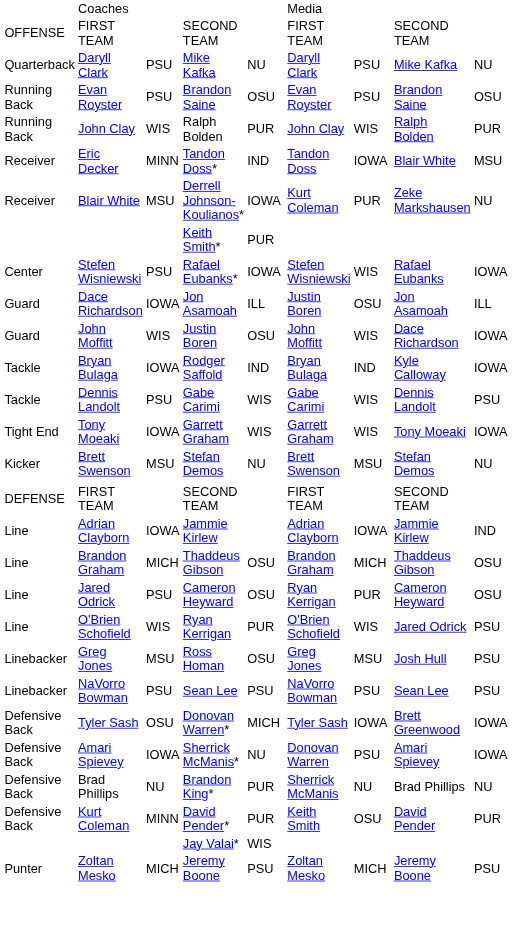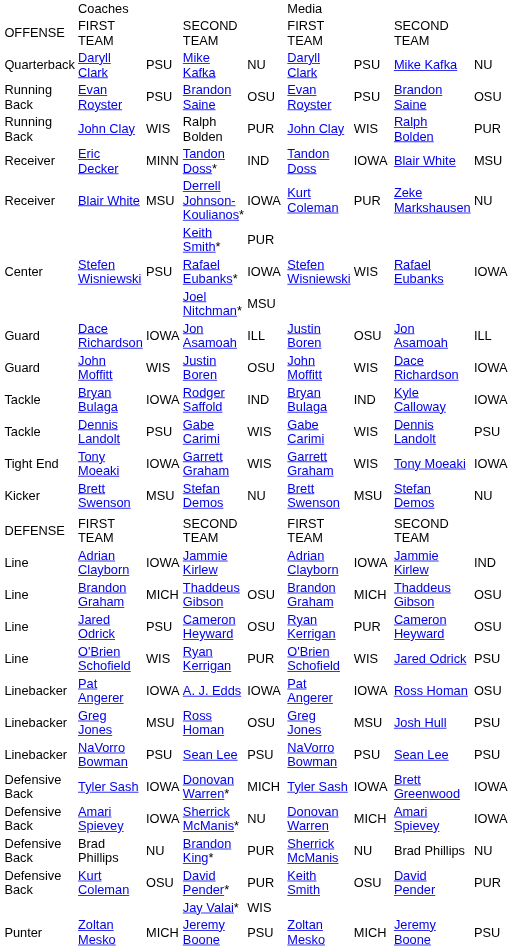 <table>
 <tr>
 <td></td>
 <td>Coaches</td>
 <td></td>
 <td></td>
 <td></td>
 <td></td>
 <td>Media</td>
 <td></td>
 <td></td>
 <td></td>
 <td></td>
 </tr>
 <tr>
 <td>OFFENSE</td>
 <td>FIRST TEAM</td>
 <td></td>
 <td>SECOND TEAM</td>
 <td></td>
 <td></td>
 <td>FIRST TEAM</td>
 <td></td>
 <td></td>
 <td>SECOND TEAM</td>
 <td></td>
 </tr>
 <tr>
 <td>Quarterback</td>
 <td><a href='#'>Daryll Clark</a></td>
 <td>PSU</td>
 <td><a href='#'>Mike Kafka</a></td>
 <td>NU</td>
 <td></td>
 <td><a href='#'>Daryll Clark</a></td>
 <td>PSU</td>
 <td></td>
 <td><a href='#'>Mike Kafka</a></td>
 <td>NU</td>
 </tr>
 <tr>
 <td>Running Back</td>
 <td><a href='#'>Evan Royster</a></td>
 <td>PSU</td>
 <td><a href='#'>Brandon Saine</a></td>
 <td>OSU</td>
 <td></td>
 <td><a href='#'>Evan Royster</a></td>
 <td>PSU</td>
 <td></td>
 <td><a href='#'>Brandon Saine</a></td>
 <td>OSU</td>
 </tr>
 <tr>
 <td>Running Back</td>
 <td><a href='#'>John Clay</a></td>
 <td>WIS</td>
 <td>Ralph Bolden</td>
 <td>PUR</td>
 <td></td>
 <td><a href='#'>John Clay</a></td>
 <td>WIS</td>
 <td></td>
 <td><a href='#'>Ralph Bolden</a></td>
 <td>PUR</td>
 </tr>
 <tr>
 <td>Receiver</td>
 <td><a href='#'>Eric Decker</a></td>
 <td>MINN</td>
 <td><a href='#'>Tandon Doss</a>*</td>
 <td>IND</td>
 <td></td>
 <td><a href='#'>Tandon Doss</a></td>
 <td>IOWA</td>
 <td></td>
 <td><a href='#'>Blair White</a></td>
 <td>MSU</td>
 </tr>
 <tr>
 <td>Receiver</td>
 <td><a href='#'>Blair White</a></td>
 <td>MSU</td>
 <td><a href='#'>Derrell Johnson-Koulianos</a>*</td>
 <td>IOWA</td>
 <td></td>
 <td><a href='#'>Kurt Coleman</a></td>
 <td>PUR</td>
 <td></td>
 <td><a href='#'>Zeke Markshausen</a></td>
 <td>NU</td>
 </tr>
 <tr>
 <td></td>
 <td></td>
 <td></td>
 <td><a href='#'>Keith Smith</a>*</td>
 <td>PUR</td>
 <td></td>
 <td></td>
 <td></td>
 <td></td>
 <td></td>
 <td></td>
 </tr>
 <tr>
 <td>Center</td>
 <td><a href='#'>Stefen Wisniewski</a></td>
 <td>PSU</td>
 <td><a href='#'>Rafael Eubanks</a>*</td>
 <td>IOWA</td>
 <td></td>
 <td><a href='#'>Stefen Wisniewski</a></td>
 <td>WIS</td>
 <td></td>
 <td><a href='#'>Rafael Eubanks</a></td>
 <td>IOWA</td>
+</tr>
+<tr>
+<td></td>
+<td></td>
+<td></td>
+<td><a href='#'>Joel Nitchman</a>*</td>
+<td>MSU</td>
+<td></td>
+<td></td>
+<td></td>
+<td></td>
+<td></td>
+<td></td>
 </tr>
 <tr>
 <td>Guard</td>
 <td><a href='#'>Dace Richardson</a></td>
 <td>IOWA</td>
 <td><a href='#'>Jon Asamoah</a></td>
 <td>ILL</td>
 <td></td>
 <td><a href='#'>Justin Boren</a></td>
 <td>OSU</td>
 <td></td>
 <td><a href='#'>Jon Asamoah</a></td>
 <td>ILL</td>
 </tr>
 <tr>
 <td>Guard</td>
 <td><a href='#'>John Moffitt</a></td>
 <td>WIS</td>
 <td><a href='#'>Justin Boren</a></td>
 <td>OSU</td>
 <td></td>
 <td><a href='#'>John Moffitt</a></td>
 <td>WIS</td>
 <td></td>
 <td><a href='#'>Dace Richardson</a></td>
 <td>IOWA</td>
 </tr>
 <tr>
 <td>Tackle</td>
 <td><a href='#'>Bryan Bulaga</a></td>
 <td>IOWA</td>
 <td><a href='#'>Rodger Saffold</a></td>
 <td>IND</td>
 <td></td>
 <td><a href='#'>Bryan Bulaga</a></td>
 <td>IND</td>
 <td></td>
 <td><a href='#'>Kyle Calloway</a></td>
 <td>IOWA</td>
 </tr>
 <tr>
 <td>Tackle</td>
 <td><a href='#'>Dennis Landolt</a></td>
 <td>PSU</td>
 <td><a href='#'>Gabe Carimi</a></td>
 <td>WIS</td>
 <td></td>
 <td><a href='#'>Gabe Carimi</a></td>
 <td>WIS</td>
 <td></td>
 <td><a href='#'>Dennis Landolt</a></td>
 <td>PSU</td>
 </tr>
 <tr>
 <td>Tight End</td>
 <td><a href='#'>Tony Moeaki</a></td>
 <td>IOWA</td>
 <td><a href='#'>Garrett Graham</a></td>
 <td>WIS</td>
 <td></td>
 <td><a href='#'>Garrett Graham</a></td>
 <td>WIS</td>
 <td></td>
 <td><a href='#'>Tony Moeaki</a></td>
 <td>IOWA</td>
 </tr>
 <tr>
 <td>Kicker</td>
 <td><a href='#'>Brett Swenson</a></td>
 <td>MSU</td>
 <td><a href='#'>Stefan Demos</a></td>
 <td>NU</td>
 <td></td>
 <td><a href='#'>Brett Swenson</a></td>
 <td>MSU</td>
 <td></td>
 <td><a href='#'>Stefan Demos</a></td>
 <td>NU</td>
 </tr>
 <tr>
 <td></td>
 <td></td>
 <td></td>
 <td></td>
 <td></td>
 <td></td>
 <td></td>
 <td></td>
 <td></td>
 <td></td>
 <td></td>
 </tr>
 <tr>
 <td>DEFENSE</td>
 <td>FIRST TEAM</td>
 <td></td>
 <td>SECOND TEAM</td>
 <td></td>
 <td></td>
 <td>FIRST TEAM</td>
 <td></td>
 <td></td>
 <td>SECOND TEAM</td>
 <td></td>
 </tr>
 <tr>
 <td>Line</td>
 <td><a href='#'>Adrian Clayborn</a></td>
 <td>IOWA</td>
 <td><a href='#'>Jammie Kirlew</a></td>
 <td></td>
 <td></td>
 <td><a href='#'>Adrian Clayborn</a></td>
 <td>IOWA</td>
 <td></td>
 <td><a href='#'>Jammie Kirlew</a></td>
 <td>IND</td>
 </tr>
 <tr>
 <td>Line</td>
 <td><a href='#'>Brandon Graham</a></td>
 <td>MICH</td>
 <td><a href='#'>Thaddeus Gibson</a></td>
 <td>OSU</td>
 <td></td>
 <td><a href='#'>Brandon Graham</a></td>
 <td>MICH</td>
 <td></td>
 <td><a href='#'>Thaddeus Gibson</a></td>
 <td>OSU</td>
 </tr>
 <tr>
 <td>Line</td>
 <td><a href='#'>Jared Odrick</a></td>
 <td>PSU</td>
 <td><a href='#'>Cameron Heyward</a></td>
 <td>OSU</td>
 <td></td>
 <td><a href='#'>Ryan Kerrigan</a></td>
 <td>PUR</td>
 <td></td>
 <td><a href='#'>Cameron Heyward</a></td>
 <td>OSU</td>
 </tr>
 <tr>
 <td>Line</td>
 <td><a href='#'>O'Brien Schofield</a></td>
 <td>WIS</td>
 <td><a href='#'>Ryan Kerrigan</a></td>
 <td>PUR</td>
 <td></td>
 <td><a href='#'>O'Brien Schofield</a></td>
 <td>WIS</td>
 <td></td>
 <td><a href='#'>Jared Odrick</a></td>
 <td>PSU</td>
 </tr>
 <tr>
 <td>Linebacker</td>
+<td><a href='#'>Pat Angerer</a></td>
+<td>IOWA</td>
+<td><a href='#'>A. J. Edds</a></td>
+<td>IOWA</td>
+<td></td>
+<td><a href='#'>Pat Angerer</a></td>
+<td>IOWA</td>
+<td></td>
+<td><a href='#'>Ross Homan</a></td>
+<td>OSU</td>
+</tr>
+<tr>
+<td>Linebacker</td>
 <td><a href='#'>Greg Jones</a></td>
 <td>MSU</td>
 <td><a href='#'>Ross Homan</a></td>
 <td>OSU</td>
 <td></td>
 <td><a href='#'>Greg Jones</a></td>
 <td>MSU</td>
 <td></td>
 <td><a href='#'>Josh Hull</a></td>
 <td>PSU</td>
 </tr>
 <tr>
 <td>Linebacker</td>
 <td><a href='#'>NaVorro Bowman</a></td>
 <td>PSU</td>
 <td><a href='#'>Sean Lee</a></td>
 <td>PSU</td>
 <td></td>
 <td><a href='#'>NaVorro Bowman</a></td>
 <td>PSU</td>
 <td></td>
 <td><a href='#'>Sean Lee</a></td>
 <td>PSU</td>
 </tr>
 <tr>
 <td>Defensive Back</td>
 <td><a href='#'>Tyler Sash</a></td>
-<td>OSU</td>
+<td>IOWA</td>
 <td><a href='#'>Donovan Warren</a>*</td>
 <td>MICH</td>
 <td></td>
 <td><a href='#'>Tyler Sash</a></td>
 <td>IOWA</td>
 <td></td>
 <td><a href='#'>Brett Greenwood</a></td>
 <td>IOWA</td>
 </tr>
 <tr>
 <td>Defensive Back</td>
 <td><a href='#'>Amari Spievey</a></td>
 <td>IOWA</td>
 <td><a href='#'>Sherrick McManis</a>*</td>
 <td>NU</td>
 <td></td>
 <td><a href='#'>Donovan Warren</a></td>
-<td>PSU</td>
+<td>MICH</td>
 <td></td>
 <td><a href='#'>Amari Spievey</a></td>
 <td>IOWA</td>
 </tr>
 <tr>
 <td>Defensive Back</td>
 <td>Brad Phillips</td>
 <td>NU</td>
 <td><a href='#'>Brandon King</a>*</td>
 <td>PUR</td>
 <td></td>
 <td><a href='#'>Sherrick McManis</a></td>
 <td>NU</td>
 <td></td>
 <td>Brad Phillips</td>
 <td>NU</td>
 </tr>
 <tr>
 <td>Defensive Back</td>
 <td><a href='#'>Kurt Coleman</a></td>
-<td>MINN</td>
+<td>OSU</td>
 <td><a href='#'>David Pender</a>*</td>
 <td>PUR</td>
 <td></td>
 <td><a href='#'>Keith Smith</a></td>
 <td>OSU</td>
 <td></td>
 <td><a href='#'>David Pender</a></td>
 <td>PUR</td>
 </tr>
 <tr>
 <td></td>
 <td></td>
 <td></td>
 <td><a href='#'>Jay Valai</a>*</td>
 <td>WIS</td>
 <td></td>
 <td></td>
 <td></td>
 <td></td>
 <td></td>
 <td></td>
 </tr>
 <tr>
 <td>Punter</td>
 <td><a href='#'>Zoltan Mesko</a></td>
 <td>MICH</td>
 <td><a href='#'>Jeremy Boone</a></td>
 <td>PSU</td>
 <td></td>
 <td><a href='#'>Zoltan Mesko</a></td>
 <td>MICH</td>
 <td></td>
 <td><a href='#'>Jeremy Boone</a></td>
 <td>PSU</td>
 </tr>
 <tr>
 <td></td>
 </tr>
 </table>
